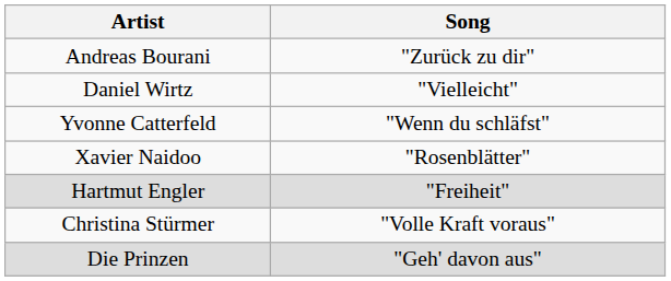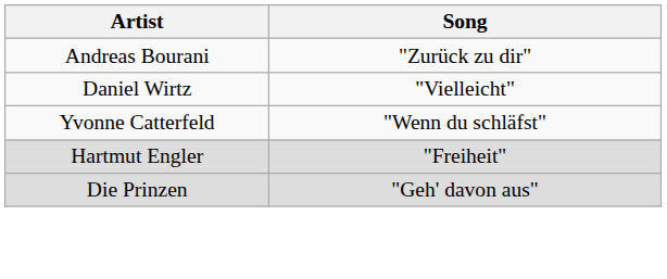 <table class="wikitable plainrowheaders" style="text-align:center;" border="1">
 <tr>
 <th scope="col" rowspan="1" style="width:12em;">Artist</th>
 <th scope="col" rowspan="1" style="width:18em;">Song</th>
 </tr>
 <tr>
 <td scope="row">Andreas Bourani</td>
 <td>"Zurück zu dir"</td>
 </tr>
 <tr>
 <td scope="row">Daniel Wirtz</td>
 <td>"Vielleicht"</td>
 </tr>
 <tr>
 <td scope="row">Yvonne Catterfeld</td>
 <td>"Wenn du schläfst"</td>
 </tr>
-<tr>
-<td scope="row">Xavier Naidoo</td>
-<td>"Rosenblätter"</td>
-</tr>
 <tr style="background:#ddd;">
 <td scope="row">Hartmut Engler</td>
 <td>"Freiheit"</td>
-</tr>
-<tr>
-<td scope="row">Christina Stürmer</td>
-<td>"Volle Kraft voraus"</td>
 </tr>
 <tr style="background:#ddd;">
 <td scope="row">Die Prinzen</td>
 <td>"Geh' davon aus"</td>
 </tr>
 </table>
